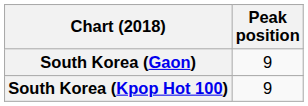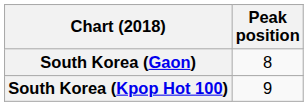 <table class="wikitable sortable plainrowheaders" style="text-align:center">
 <tr>
 <th scope="col">Chart (2018)</th>
 <th scope="col">Peak<br>position</th>
 </tr>
 <tr>
 <th scope="row">South Korea (<a href='#'>Gaon</a>)</th>
-<td>9</td>
+<td>8</td>
 </tr>
 <tr>
 <th scope="row">South Korea (<a href='#'>Kpop Hot 100</a>)</th>
 <td>9</td>
 </tr>
 </table>
